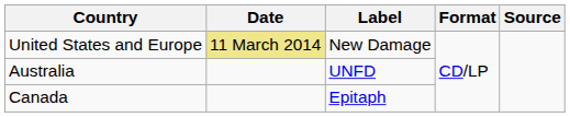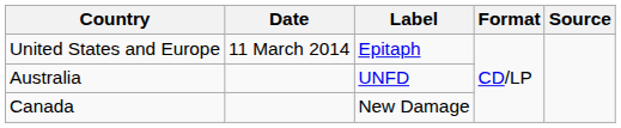 <table class="wikitable">
 <tr>
 <th>Country</th>
 <th>Date</th>
 <th>Label</th>
 <th>Format</th>
 <th>Source</th>
 </tr>
 <tr>
 <td>United States and Europe</td>
-<td style="background: khaki;">11 March 2014</td>
-<td>New Damage</td>
+<td>11 March 2014</td>
+<td><a href='#'>Epitaph</a></td>
 <td rowspan="3"><a href='#'>CD</a>/LP</td>
 <td rowspan="3"></td>
 </tr>
 <tr>
 <td>Australia</td>
 <td></td>
 <td><a href='#'>UNFD</a></td>
 </tr>
 <tr>
 <td>Canada</td>
 <td></td>
-<td><a href='#'>Epitaph</a></td>
+<td>New Damage</td>
 </tr>
 </table>
